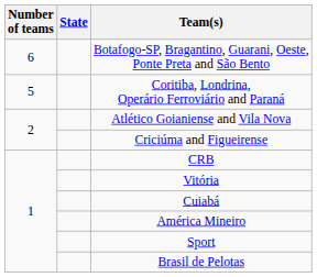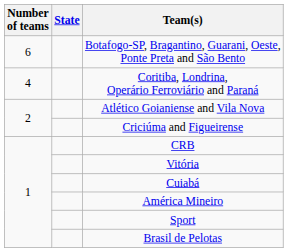 <table class="wikitable" style="text-align:center">
 <tr>
 <th>Number<br>of teams</th>
 <th><a href='#'>State</a></th>
 <th>Team(s)</th>
 </tr>
 <tr>
 <td>6</td>
 <td align=left></td>
 <td><a href='#'>Botafogo-SP</a>, <a href='#'>Bragantino</a>, <a href='#'>Guarani</a>, <a href='#'>Oeste</a>,<br><a href='#'>Ponte Preta</a> and <a href='#'>São Bento</a></td>
 </tr>
 <tr>
-<td>5</td>
+<td>4</td>
 <td align=left></td>
 <td><a href='#'>Coritiba</a>, <a href='#'>Londrina</a>,<br><a href='#'>Operário Ferroviário</a> and <a href='#'>Paraná</a></td>
 </tr>
 <tr>
 <td rowspan=2>2</td>
 <td align=left></td>
 <td><a href='#'>Atlético Goianiense</a> and <a href='#'>Vila Nova</a></td>
 </tr>
 <tr>
 <td align=left></td>
 <td><a href='#'>Criciúma</a> and <a href='#'>Figueirense</a></td>
 </tr>
 <tr>
 <td rowspan=6>1</td>
 <td align=left></td>
 <td><a href='#'>CRB</a></td>
 </tr>
 <tr>
 <td align=left></td>
 <td><a href='#'>Vitória</a></td>
 </tr>
 <tr>
 <td align=left></td>
 <td><a href='#'>Cuiabá</a></td>
 </tr>
 <tr>
 <td align=left></td>
 <td><a href='#'>América Mineiro</a></td>
 </tr>
 <tr>
 <td align=left></td>
 <td><a href='#'>Sport</a></td>
 </tr>
 <tr>
 <td align=left></td>
 <td><a href='#'>Brasil de Pelotas</a></td>
 </tr>
 </table>
